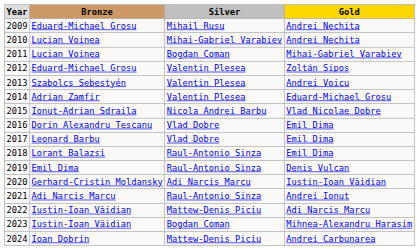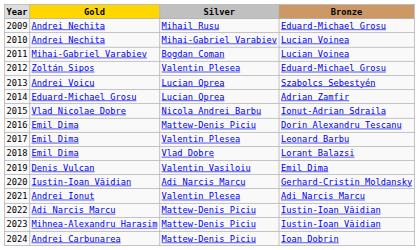 <table class="wikitable" style="60%; text-align:left;">
 <tr>
 <td style="background:#DDDDDD; font-weight:bold; text-align:center;">Year</td>
+<td style="background:gold; font-weight:bold; text-align:center;">Gold</td>
+<td style="background:silver; font-weight:bold; text-align:center;">Silver</td>
 <td style="background:#cc9966; font-weight:bold; text-align:center;">Bronze</td>
-<td style="background:silver; font-weight:bold; text-align:center;">Silver</td>
-<td style="background:gold; font-weight:bold; text-align:center;">Gold</td>
 </tr>
 <tr>
 <td>2009</td>
+<td><a href='#'>Andrei Nechita</a></td>
+<td><a href='#'>Mihail Rusu</a></td>
 <td><a href='#'>Eduard-Michael Grosu</a></td>
-<td><a href='#'>Mihail Rusu</a></td>
-<td><a href='#'>Andrei Nechita</a></td>
 </tr>
 <tr>
 <td>2010</td>
+<td><a href='#'>Andrei Nechita</a></td>
+<td><a href='#'>Mihai-Gabriel Varabiev</a></td>
 <td><a href='#'>Lucian Voinea</a></td>
-<td><a href='#'>Mihai-Gabriel Varabiev</a></td>
-<td><a href='#'>Andrei Nechita</a></td>
 </tr>
 <tr>
 <td>2011</td>
+<td><a href='#'>Mihai-Gabriel Varabiev</a></td>
+<td><a href='#'>Bogdan Coman</a></td>
 <td><a href='#'>Lucian Voinea</a></td>
-<td><a href='#'>Bogdan Coman</a></td>
-<td><a href='#'>Mihai-Gabriel Varabiev</a></td>
 </tr>
 <tr>
 <td>2012</td>
-<td><a href='#'>Eduard-Michael Grosu</a></td>
-<td><a href='#'>Valentin Plesea</a></td>
 <td><a href='#'>Zoltán Sipos</a></td>
-</tr>
-<tr>
-<td>2013</td>
-<td><a href='#'>Szabolcs Sebestyén</a></td>
-<td><a href='#'>Valentin Plesea</a></td>
-<td><a href='#'>Andrei Voicu</a></td>
-</tr>
-<tr>
-<td>2014</td>
-<td><a href='#'>Adrian Zamfir</a></td>
 <td><a href='#'>Valentin Plesea</a></td>
 <td><a href='#'>Eduard-Michael Grosu</a></td>
 </tr>
 <tr>
+<td>2013</td>
+<td><a href='#'>Andrei Voicu</a></td>
+<td><a href='#'>Lucian Oprea</a></td>
+<td><a href='#'>Szabolcs Sebestyén</a></td>
+</tr>
+<tr>
+<td>2014</td>
+<td><a href='#'>Eduard-Michael Grosu</a></td>
+<td><a href='#'>Lucian Oprea</a></td>
+<td><a href='#'>Adrian Zamfir</a></td>
+</tr>
+<tr>
 <td>2015</td>
+<td><a href='#'>Vlad Nicolae Dobre</a></td>
+<td><a href='#'>Nicola Andrei Barbu</a></td>
 <td><a href='#'>Ionut-Adrian Sdraila</a></td>
-<td><a href='#'>Nicola Andrei Barbu</a></td>
-<td><a href='#'>Vlad Nicolae Dobre</a></td>
 </tr>
 <tr>
 <td>2016</td>
+<td><a href='#'>Emil Dima</a></td>
+<td><a href='#'>Mattew-Denis Piciu </a></td>
 <td><a href='#'>Dorin Alexandru Tescanu</a></td>
+</tr>
+<tr>
+<td>2017</td>
+<td><a href='#'>Emil Dima</a></td>
+<td><a href='#'>Valentin Plesea</a></td>
+<td><a href='#'>Leonard Barbu</a></td>
+</tr>
+<tr>
+<td>2018</td>
+<td><a href='#'>Emil Dima</a></td>
 <td><a href='#'>Vlad Dobre</a></td>
+<td><a href='#'>Lorant Balazsi</a></td>
+</tr>
+<tr>
+<td>2019</td>
+<td><a href='#'>Denis Vulcan</a></td>
+<td><a href='#'>Valentin Vasiloiu</a></td>
 <td><a href='#'>Emil Dima</a></td>
 </tr>
 <tr>
-<td>2017</td>
-<td><a href='#'>Leonard Barbu</a></td>
-<td><a href='#'>Vlad Dobre</a></td>
-<td><a href='#'>Emil Dima</a></td>
+<td>2020</td>
+<td><a href='#'>Iustin-Ioan Văidian</a></td>
+<td><a href='#'>Adi Narcis Marcu</a></td>
+<td><a href='#'>Gerhard-Cristin Moldansky</a></td>
 </tr>
 <tr>
-<td>2018</td>
-<td><a href='#'>Lorant Balazsi</a></td>
-<td><a href='#'>Raul-Antonio Sinza</a></td>
-<td><a href='#'>Emil Dima</a></td>
+<td>2021</td>
+<td><a href='#'>Andrei Ionut</a></td>
+<td><a href='#'>Valentin Plesea</a></td>
+<td><a href='#'>Adi Narcis Marcu</a></td>
 </tr>
 <tr>
-<td>2019</td>
-<td><a href='#'>Emil Dima</a></td>
-<td><a href='#'>Raul-Antonio Sinza</a></td>
-<td><a href='#'>Denis Vulcan</a></td>
-</tr>
-<tr>
-<td>2020</td>
-<td><a href='#'>Gerhard-Cristin Moldansky</a></td>
+<td>2022</td>
 <td><a href='#'>Adi Narcis Marcu</a></td>
+<td><a href='#'>Mattew-Denis Piciu</a></td>
 <td><a href='#'>Iustin-Ioan Văidian</a></td>
 </tr>
 <tr>
-<td>2021</td>
-<td><a href='#'>Adi Narcis Marcu</a></td>
-<td><a href='#'>Raul-Antonio Sinza</a></td>
-<td><a href='#'>Andrei Ionut</a></td>
-</tr>
-<tr>
-<td>2022</td>
+<td>2023</td>
+<td><a href='#'>Mihnea-Alexandru Harasim</a></td>
+<td><a href='#'>Mattew-Denis Piciu </a></td>
 <td><a href='#'>Iustin-Ioan Văidian</a></td>
-<td><a href='#'>Mattew-Denis Piciu</a></td>
-<td><a href='#'>Adi Narcis Marcu</a></td>
-</tr>
-<tr>
-<td>2023</td>
-<td><a href='#'>Iustin-Ioan Văidian</a></td>
-<td><a href='#'>Bogdan Coman</a></td>
-<td><a href='#'>Mihnea-Alexandru Harasim</a></td>
 </tr>
 <tr>
 <td>2024</td>
+<td><a href='#'>Andrei Carbunarea</a></td>
+<td><a href='#'>Mattew-Denis Piciu </a></td>
 <td><a href='#'>Ioan Dobrin</a></td>
-<td><a href='#'>Mattew-Denis Piciu </a></td>
-<td><a href='#'>Andrei Carbunarea</a></td>
 </tr>
 </table>
